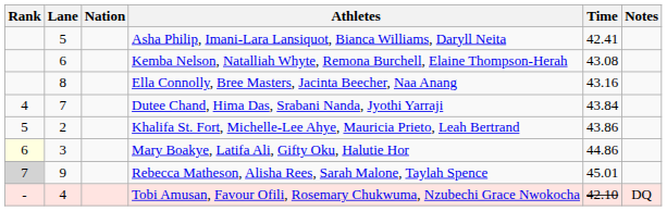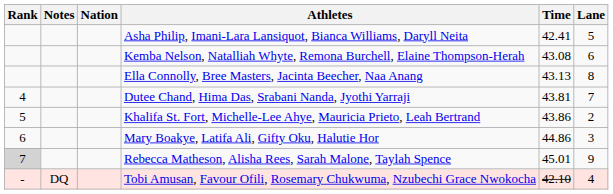 <table class="wikitable sortable" style="text-align:center">
 <tr>
 <th>Rank</th>
-<th>Lane</th>
+<th>Notes</th>
 <th>Nation</th>
 <th>Athletes</th>
 <th>Time</th>
-<th>Notes</th>
+<th>Lane</th>
 </tr>
 <tr>
 <td></td>
-<td>5</td>
+<td></td>
 <td align="left"></td>
 <td align="left"><a href='#'>Asha Philip</a>, <a href='#'>Imani-Lara Lansiquot</a>, <a href='#'>Bianca Williams</a>, <a href='#'>Daryll Neita</a></td>
 <td>42.41</td>
-<td></td>
+<td>5</td>
 </tr>
 <tr>
 <td></td>
-<td>6</td>
+<td></td>
 <td align="left"></td>
 <td align="left"><a href='#'>Kemba Nelson</a>, <a href='#'>Natalliah Whyte</a>, <a href='#'>Remona Burchell</a>, <a href='#'>Elaine Thompson-Herah</a></td>
 <td>43.08</td>
-<td></td>
+<td>6</td>
 </tr>
 <tr>
 <td></td>
-<td>8</td>
+<td></td>
 <td align="left"></td>
 <td align="left"><a href='#'>Ella Connolly</a>,  <a href='#'>Bree Masters</a>, <a href='#'>Jacinta Beecher</a>, <a href='#'>Naa Anang</a></td>
-<td>43.16</td>
-<td></td>
+<td>43.13</td>
+<td>8</td>
 </tr>
 <tr>
 <td>4</td>
-<td>7</td>
+<td></td>
 <td align="left"></td>
 <td align="left"><a href='#'>Dutee Chand</a>, <a href='#'>Hima Das</a>, <a href='#'>Srabani Nanda</a>, <a href='#'>Jyothi Yarraji</a></td>
-<td>43.84</td>
-<td></td>
+<td>43.81</td>
+<td>7</td>
 </tr>
 <tr>
 <td>5</td>
-<td>2</td>
+<td></td>
 <td align="left"></td>
 <td align="left"><a href='#'>Khalifa St. Fort</a>, <a href='#'>Michelle-Lee Ahye</a>, <a href='#'>Mauricia Prieto</a>, <a href='#'>Leah Bertrand</a></td>
 <td>43.86</td>
-<td></td>
+<td>2</td>
 </tr>
 <tr>
-<td style="background: lightyellow;">6</td>
-<td>3</td>
+<td>6</td>
+<td></td>
 <td align="left"></td>
 <td align="left"><a href='#'>Mary Boakye</a>, <a href='#'>Latifa Ali</a>, <a href='#'>Gifty Oku</a>, <a href='#'>Halutie Hor</a></td>
 <td>44.86</td>
-<td></td>
+<td>3</td>
 </tr>
 <tr>
 <td style="background: lightgrey;">7</td>
-<td>9</td>
+<td></td>
 <td align="left"></td>
 <td align="left"><a href='#'>Rebecca Matheson</a>, <a href='#'>Alisha Rees</a>, <a href='#'>Sarah Malone</a>, <a href='#'>Taylah Spence</a></td>
 <td>45.01</td>
-<td></td>
+<td>9</td>
 </tr>
 <tr bgcolor="ffe4e1">
 <td>-</td>
-<td>4</td>
+<td>DQ</td>
 <td align="left"></td>
 <td align="left"><a href='#'>Tobi Amusan</a>, <a href='#'>Favour Ofili</a>, <a href='#'>Rosemary Chukwuma</a>, <a href='#'>Nzubechi Grace Nwokocha</a></td>
 <td><s>42.10</s></td>
-<td>DQ</td>
+<td>4</td>
 </tr>
 </table>
